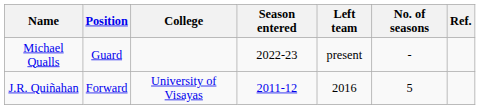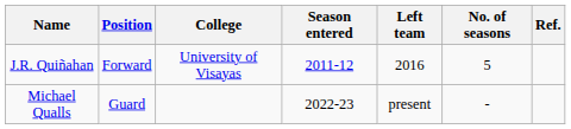 <table class="wikitable sortable" style="text-align:center" width="98%">
 <tr>
 <th>Name</th>
 <th><a href='#'>Position</a></th>
 <th>College</th>
 <th>Season entered</th>
 <th>Left team</th>
 <th>No. of seasons</th>
 <th class=unsortable>Ref.</th>
 </tr>
 <tr>
+<td><a href='#'>J.R. Quiñahan</a></td>
+<td><a href='#'>Forward</a></td>
+<td><a href='#'>University of Visayas</a></td>
+<td><a href='#'>2011-12</a></td>
+<td>2016</td>
+<td>5</td>
+<td></td>
+</tr>
+<tr>
 <td><a href='#'>Michael Qualls</a></td>
 <td><a href='#'>Guard</a></td>
 <td></td>
 <td>2022-23</td>
 <td>present</td>
 <td>-</td>
 <td></td>
 </tr>
-<tr>
-<td><a href='#'>J.R. Quiñahan</a></td>
-<td><a href='#'>Forward</a></td>
-<td><a href='#'>University of Visayas</a></td>
-<td><a href='#'>2011-12</a></td>
-<td>2016</td>
-<td>5</td>
-<td></td>
-</tr>
 </table>
